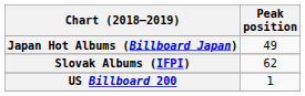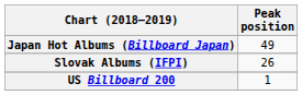 <table class="wikitable sortable plainrowheaders" style="text-align:center">
 <tr>
 <th scope="col">Chart (2018–2019)</th>
 <th scope="col">Peak<br> position</th>
 </tr>
 <tr>
 </tr>
 <tr>
 </tr>
 <tr>
 </tr>
 <tr>
 </tr>
 <tr>
 </tr>
 <tr>
 </tr>
 <tr>
 </tr>
 <tr>
 </tr>
 <tr>
 </tr>
 <tr>
 </tr>
 <tr>
 </tr>
 <tr>
 </tr>
 <tr>
 </tr>
 <tr>
 </tr>
 <tr>
 <th scope="row">Japan Hot Albums (<em><a href='#'>Billboard Japan</a></em>)</th>
 <td>49</td>
 </tr>
 <tr>
 </tr>
 <tr>
 </tr>
 <tr>
 </tr>
 <tr>
 </tr>
 <tr>
 </tr>
 <tr>
 </tr>
 <tr>
 <th scope="row">Slovak Albums (<a href='#'>IFPI</a>)</th>
-<td>62</td>
+<td>26</td>
 </tr>
 <tr>
 </tr>
 <tr>
 </tr>
 <tr>
 </tr>
 <tr>
 </tr>
 <tr>
 <th scope="row">US <a href='#'><em>Billboard</em> 200</a></th>
 <td>1</td>
 </tr>
 <tr>
 </tr>
 <tr>
 </tr>
 </table>
